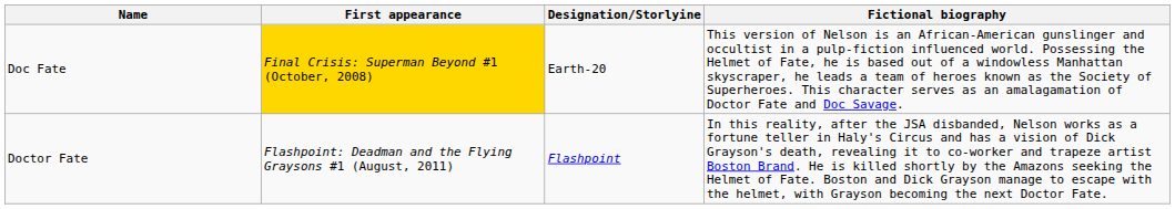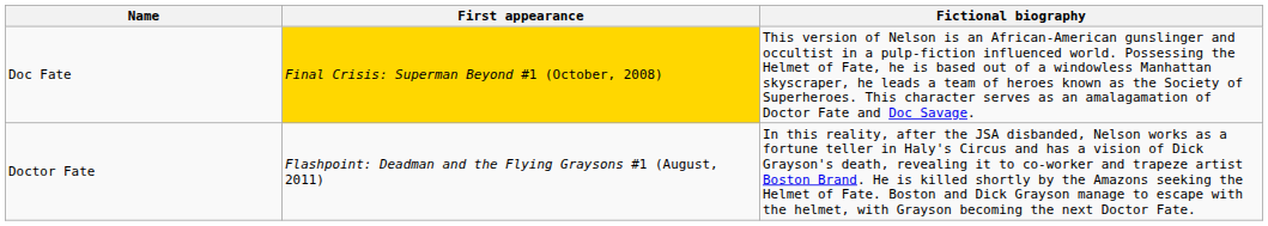 <table class="wikitable">
 <tr>
 <th style="width:22%;">Name</th>
 <th>First appearance</th>
-<th>Designation/Storlyine</th>
 <th style="width:40%;">Fictional biography</th>
 </tr>
 <tr>
 <td>Doc Fate</td>
 <td style="background: gold;"><em>Final Crisis: Superman Beyond</em> #1 (October, 2008)</td>
-<td>Earth-20</td>
 <td>This version of Nelson is an African-American gunslinger and occultist in a pulp-fiction influenced world. Possessing the Helmet of Fate, he is based out of a windowless Manhattan skyscraper, he leads a team of heroes known as the Society of Superheroes. This character serves as an amalagamation of Doctor Fate and <a href='#'>Doc Savage</a>.</td>
 </tr>
 <tr>
 <td>Doctor Fate</td>
 <td><em>Flashpoint: Deadman and the Flying Graysons</em> #1 (August, 2011)</td>
-<td><a href='#'><em>Flashpoint</em></a></td>
 <td>In this reality, after the JSA disbanded, Nelson works as a fortune teller in Haly's Circus and has a vision of Dick Grayson's death, revealing it to co-worker and trapeze artist <a href='#'>Boston Brand</a>. He is killed shortly by the Amazons seeking the Helmet of Fate. Boston and Dick Grayson manage to escape with the helmet, with Grayson becoming the next Doctor Fate.</td>
 </tr>
 </table>
